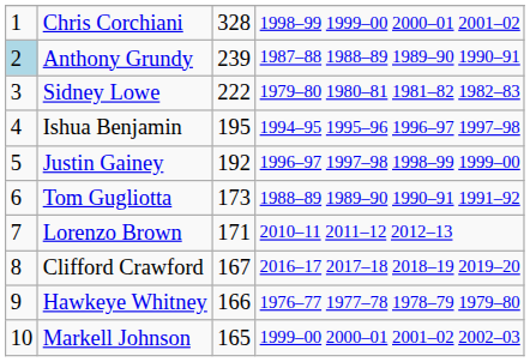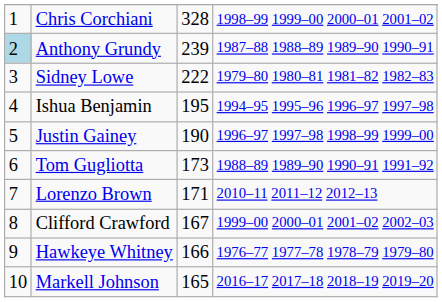 <table class="wikitable">
 <tr>
 </tr>
 <tr>
 <td>1</td>
 <td><a href='#'>Chris Corchiani</a></td>
 <td>328</td>
 <td style="font-size:80%;"><a href='#'>1998–99</a> <a href='#'>1999–00</a> <a href='#'>2000–01</a> <a href='#'>2001–02</a></td>
 </tr>
 <tr>
 <td style="background: lightblue;">2</td>
 <td><a href='#'>Anthony Grundy</a></td>
 <td>239</td>
 <td style="font-size:80%;"><a href='#'>1987–88</a> <a href='#'>1988–89</a> <a href='#'>1989–90</a> <a href='#'>1990–91</a></td>
 </tr>
 <tr>
 <td>3</td>
 <td><a href='#'>Sidney Lowe</a></td>
 <td>222</td>
 <td style="font-size:80%;"><a href='#'>1979–80</a> <a href='#'>1980–81</a> <a href='#'>1981–82</a> <a href='#'>1982–83</a></td>
 </tr>
 <tr>
 <td>4</td>
 <td>Ishua Benjamin</td>
 <td>195</td>
 <td style="font-size:80%;"><a href='#'>1994–95</a> <a href='#'>1995–96</a> <a href='#'>1996–97</a> <a href='#'>1997–98</a></td>
 </tr>
 <tr>
 <td>5</td>
 <td><a href='#'>Justin Gainey</a></td>
-<td>192</td>
+<td>190</td>
 <td style="font-size:80%;"><a href='#'>1996–97</a> <a href='#'>1997–98</a> <a href='#'>1998–99</a> <a href='#'>1999–00</a></td>
 </tr>
 <tr>
 <td>6</td>
 <td><a href='#'>Tom Gugliotta</a></td>
 <td>173</td>
 <td style="font-size:80%;"><a href='#'>1988–89</a> <a href='#'>1989–90</a> <a href='#'>1990–91</a> <a href='#'>1991–92</a></td>
 </tr>
 <tr>
 <td>7</td>
 <td><a href='#'>Lorenzo Brown</a></td>
 <td>171</td>
 <td style="font-size:80%;"><a href='#'>2010–11</a> <a href='#'>2011–12</a> <a href='#'>2012–13</a></td>
 </tr>
 <tr>
 <td>8</td>
 <td>Clifford Crawford</td>
 <td>167</td>
-<td style="font-size:80%;"><a href='#'>2016–17</a> <a href='#'>2017–18</a> <a href='#'>2018–19</a> <a href='#'>2019–20</a></td>
+<td style="font-size:80%;"><a href='#'>1999–00</a> <a href='#'>2000–01</a> <a href='#'>2001–02</a> <a href='#'>2002–03</a></td>
 </tr>
 <tr>
 <td>9</td>
 <td><a href='#'>Hawkeye Whitney</a></td>
 <td>166</td>
 <td style="font-size:80%;"><a href='#'>1976–77</a> <a href='#'>1977–78</a> <a href='#'>1978–79</a> <a href='#'>1979–80</a></td>
 </tr>
 <tr>
 <td>10</td>
 <td><a href='#'>Markell Johnson</a></td>
 <td>165</td>
-<td style="font-size:80%;"><a href='#'>1999–00</a> <a href='#'>2000–01</a> <a href='#'>2001–02</a> <a href='#'>2002–03</a></td>
+<td style="font-size:80%;"><a href='#'>2016–17</a> <a href='#'>2017–18</a> <a href='#'>2018–19</a> <a href='#'>2019–20</a></td>
 </tr>
 </table>
